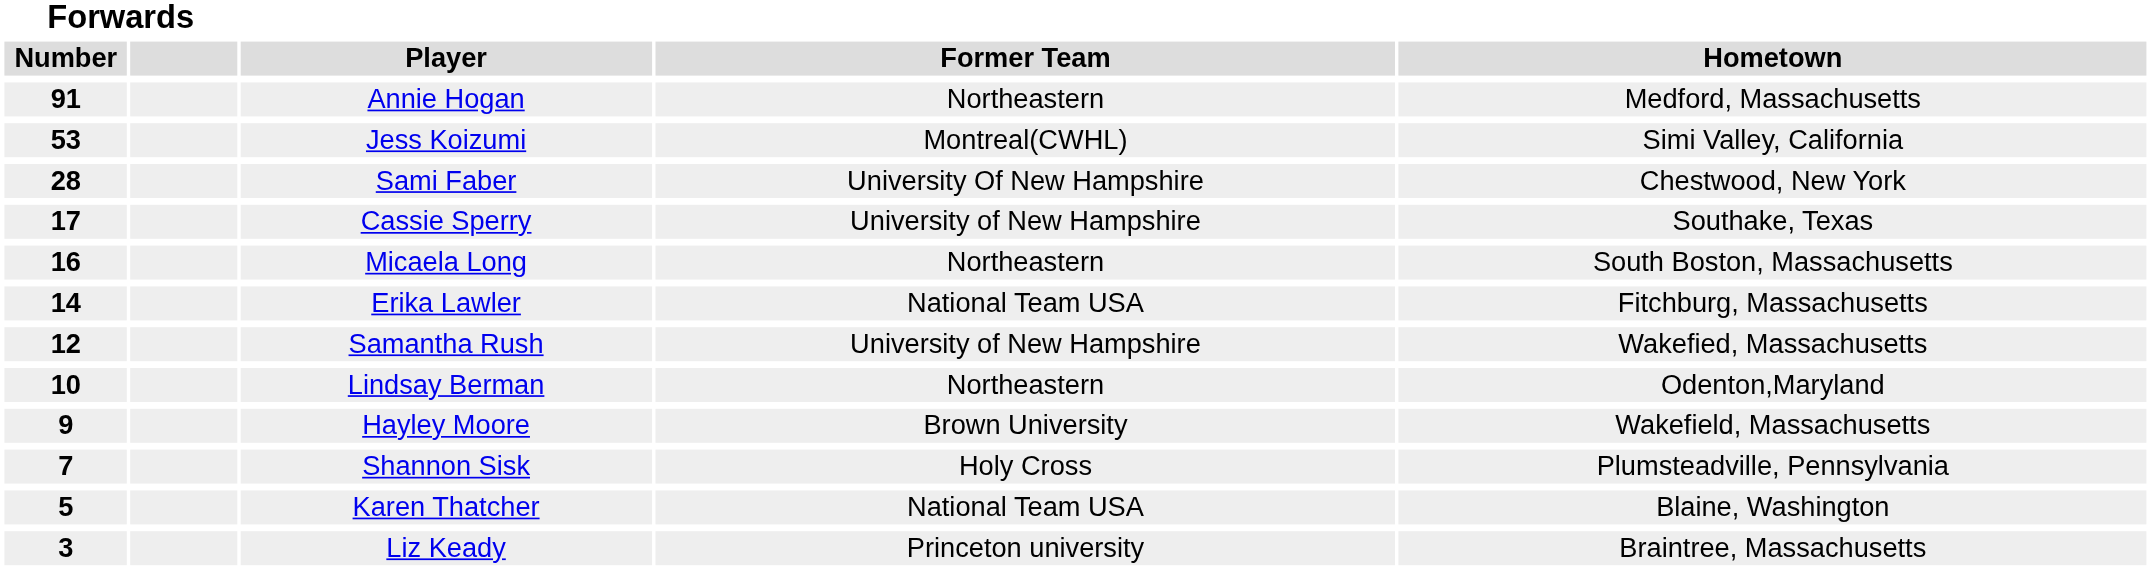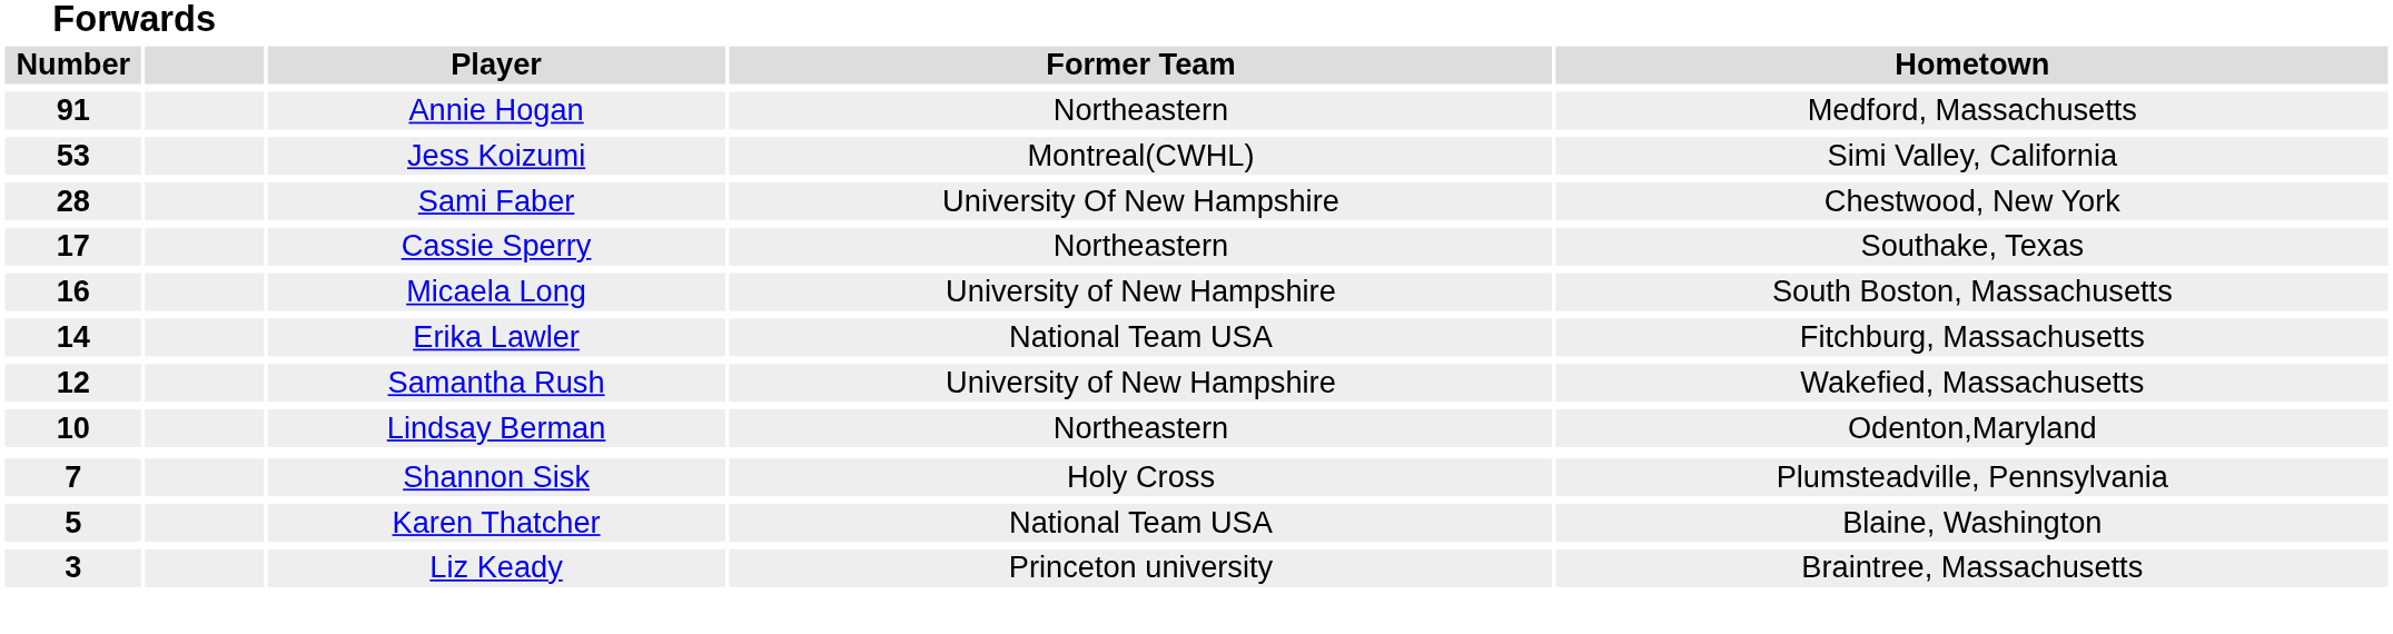 <table>
 <tr>
 <th colspan=2><big>Forwards</big></th>
 </tr>
 <tr bgcolor="#dddddd">
 <th width=5%>Number</th>
 <th width=5%></th>
 <th !width=10%>Player</th>
 <th !width=10%>Former Team</th>
 <th !width=10%>Hometown</th>
 </tr>
 <tr>
 </tr>
 <tr bgcolor="#eeeeee">
 <td align=center><strong>91</strong></td>
 <td align=center></td>
 <td align=center><a href='#'>Annie Hogan</a></td>
 <td align=center>Northeastern</td>
 <td align=center>Medford, Massachusetts</td>
 </tr>
 <tr>
 </tr>
 <tr bgcolor="#eeeeee">
 <td align=center><strong>53</strong></td>
 <td align=center></td>
 <td align=center><a href='#'>Jess Koizumi</a></td>
 <td align=center>Montreal(CWHL)</td>
 <td align=center>Simi Valley, California</td>
 </tr>
 <tr>
 </tr>
 <tr bgcolor="#eeeeee">
 <td align=center><strong>28</strong></td>
 <td align=center></td>
 <td align=center><a href='#'>Sami Faber</a></td>
 <td align=center>University Of New Hampshire</td>
 <td align=center>Chestwood, New York</td>
 </tr>
 <tr>
 </tr>
 <tr bgcolor="#eeeeee">
 <td align=center><strong>17</strong></td>
 <td align=center></td>
 <td align=center><a href='#'>Cassie Sperry</a></td>
-<td align=center>University of New Hampshire</td>
+<td align=center>Northeastern</td>
 <td align=center>Southake, Texas</td>
 </tr>
 <tr>
 </tr>
 <tr bgcolor="#eeeeee">
 <td align=center><strong>16</strong></td>
 <td align=center></td>
 <td align=center><a href='#'>Micaela Long</a></td>
-<td align=center>Northeastern</td>
+<td align=center>University of New Hampshire</td>
 <td align=center>South Boston, Massachusetts</td>
 </tr>
 <tr>
 </tr>
 <tr bgcolor="#eeeeee">
 <td align=center><strong>14</strong></td>
 <td align=center></td>
 <td align=center><a href='#'>Erika Lawler</a></td>
 <td align=center>National Team USA</td>
 <td align=center>Fitchburg, Massachusetts</td>
 </tr>
 <tr>
 </tr>
 <tr bgcolor="#eeeeee">
 <td align=center><strong>12</strong></td>
 <td align=center></td>
 <td align=center><a href='#'>Samantha Rush</a></td>
 <td align=center>University of New Hampshire</td>
 <td align=center>Wakefied, Massachusetts</td>
 </tr>
 <tr>
 </tr>
 <tr bgcolor="#eeeeee">
 <td align=center><strong>10</strong></td>
 <td align=center></td>
 <td align=center><a href='#'>Lindsay Berman</a></td>
 <td align=center>Northeastern</td>
 <td align=center>Odenton,Maryland</td>
 </tr>
 <tr>
 </tr>
-<tr bgcolor="#eeeeee">
-<td align=center><strong>9</strong></td>
-<td align=center></td>
-<td align=center><a href='#'>Hayley Moore</a></td>
-<td align=center>Brown University</td>
-<td align=center>Wakefield, Massachusetts</td>
-</tr>
 <tr>
 </tr>
 <tr bgcolor="#eeeeee">
 <td align=center><strong>7</strong></td>
 <td align=center></td>
 <td align=center><a href='#'>Shannon Sisk</a></td>
 <td align=center>Holy Cross</td>
 <td align=center>Plumsteadville, Pennsylvania</td>
 </tr>
 <tr>
 </tr>
 <tr bgcolor="#eeeeee">
 <td align=center><strong>5</strong></td>
 <td align=center></td>
 <td align=center><a href='#'>Karen Thatcher</a></td>
 <td align=center>National Team USA</td>
 <td align=center>Blaine, Washington</td>
 </tr>
 <tr>
 </tr>
 <tr bgcolor="#eeeeee">
 <td align=center><strong>3</strong></td>
 <td align=center></td>
 <td align=center><a href='#'>Liz Keady</a></td>
 <td align=center>Princeton university</td>
 <td align=center>Braintree, Massachusetts</td>
 </tr>
 <tr>
 </tr>
 </table>
